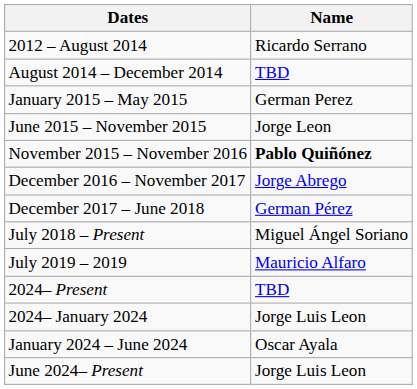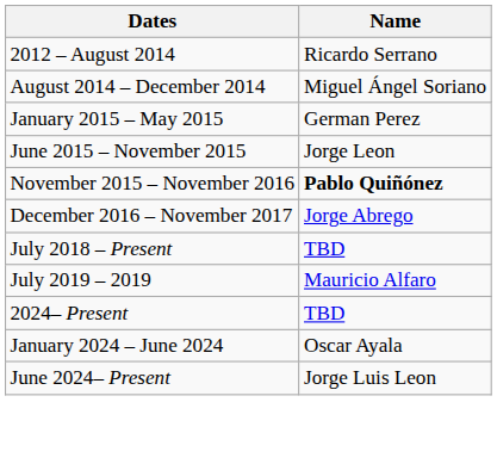 <table class="wikitable">
 <tr>
 <th>Dates</th>
 <th>Name</th>
 </tr>
 <tr>
 <td>2012 – August 2014</td>
 <td> Ricardo Serrano</td>
 </tr>
 <tr>
 <td>August 2014 – December 2014</td>
-<td> <a href='#'>TBD</a></td>
+<td> Miguel Ángel Soriano</td>
 </tr>
 <tr>
 <td>January 2015 – May 2015</td>
 <td> German Perez</td>
 </tr>
 <tr>
 <td>June 2015 – November 2015</td>
 <td> Jorge Leon</td>
 </tr>
 <tr>
 <td>November 2015 – November 2016</td>
 <td><strong> Pablo Quiñónez</strong></td>
 </tr>
 <tr>
 <td>December 2016 – November 2017</td>
 <td> <a href='#'>Jorge Abrego</a></td>
 </tr>
 <tr>
-<td>December 2017 – June 2018</td>
-<td> <a href='#'>German Pérez</a></td>
-</tr>
-<tr>
 <td>July 2018 – <em>Present</em></td>
-<td> Miguel Ángel Soriano</td>
+<td> <a href='#'>TBD</a></td>
 </tr>
 <tr>
 <td>July 2019 – 2019</td>
 <td> <a href='#'>Mauricio Alfaro</a></td>
 </tr>
 <tr>
 <td>2024– <em>Present</em></td>
 <td> <a href='#'>TBD</a></td>
 </tr>
 <tr>
-<td>2024– January 2024</td>
-<td> Jorge Luis Leon</td>
-</tr>
-<tr>
 <td>January 2024 – June 2024</td>
 <td> Oscar Ayala</td>
 </tr>
 <tr>
 <td>June 2024– <em>Present</em></td>
 <td> Jorge Luis Leon</td>
 </tr>
 </table>
